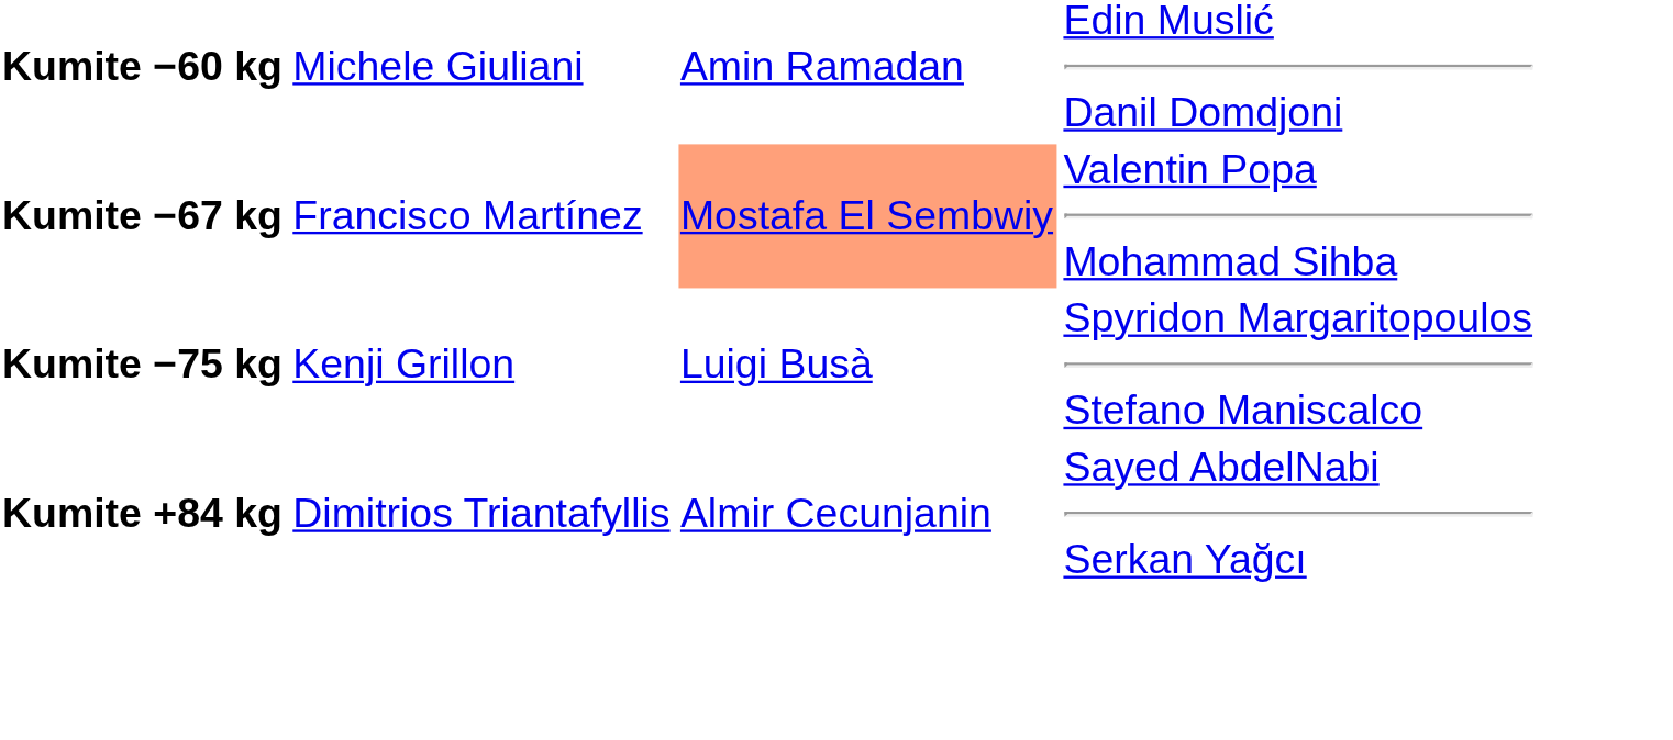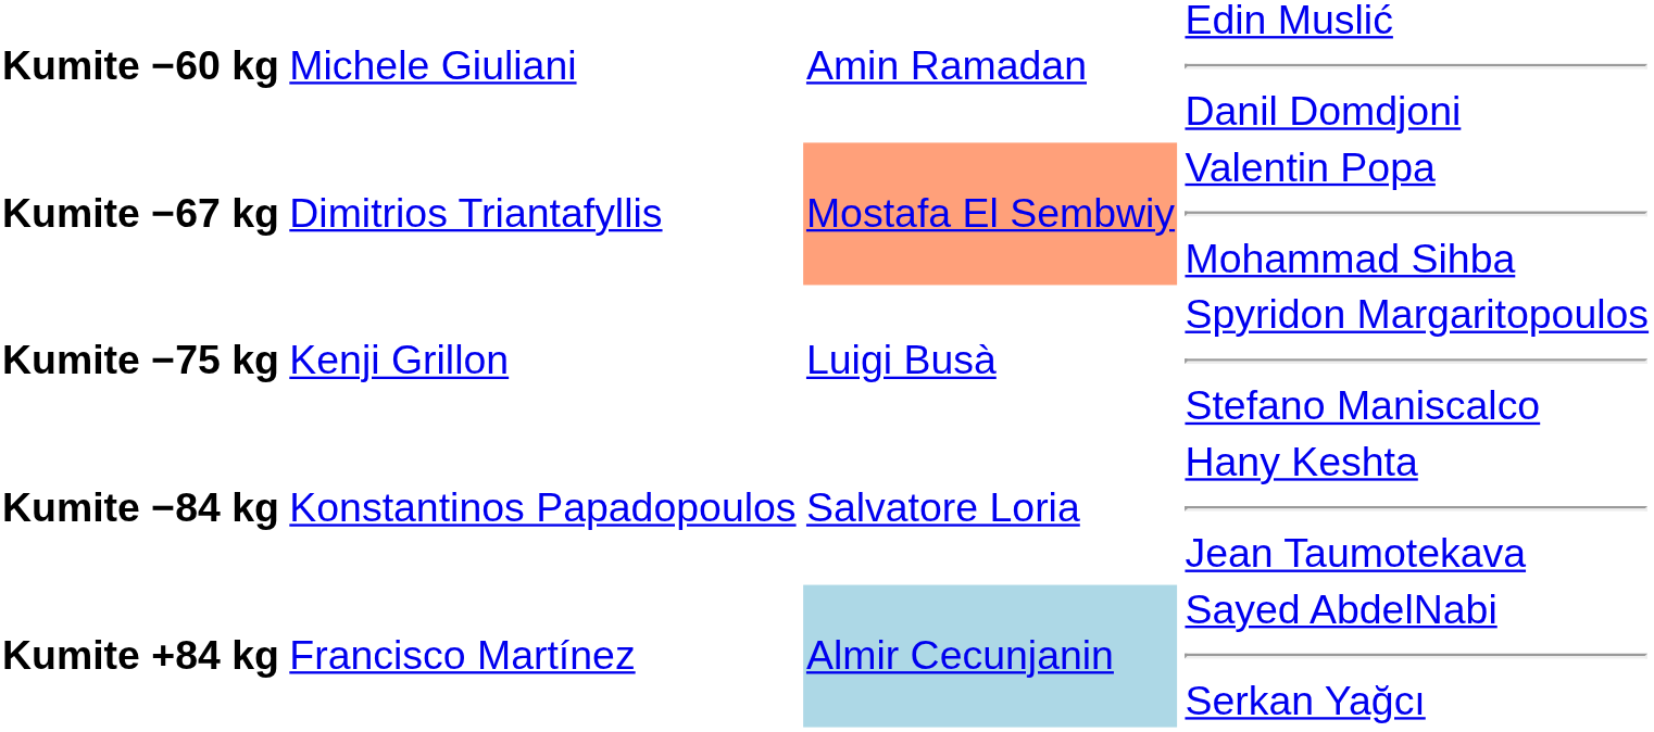 <table>
 <tr>
 <td><strong>Kumite −60 kg</strong></td>
 <td> <a href='#'>Michele Giuliani</a></td>
 <td> <a href='#'>Amin Ramadan</a></td>
 <td> <a href='#'>Edin Muslić</a><hr> <a href='#'>Danil Domdjoni</a></td>
 </tr>
 <tr>
 <td><strong>Kumite −67 kg</strong></td>
-<td> <a href='#'>Francisco Martínez</a></td>
+<td> <a href='#'>Dimitrios Triantafyllis</a></td>
 <td style="background: lightsalmon;"> <a href='#'>Mostafa El Sembwiy</a></td>
 <td> <a href='#'>Valentin Popa</a><hr> <a href='#'>Mohammad Sihba</a></td>
 </tr>
 <tr>
 <td><strong>Kumite −75 kg</strong></td>
 <td> <a href='#'>Kenji Grillon</a></td>
 <td> <a href='#'>Luigi Busà</a></td>
 <td> <a href='#'>Spyridon Margaritopoulos</a><hr> <a href='#'>Stefano Maniscalco</a></td>
 </tr>
 <tr>
+<td><strong>Kumite −84 kg</strong></td>
+<td> <a href='#'>Konstantinos Papadopoulos</a></td>
+<td> <a href='#'>Salvatore Loria</a></td>
+<td> <a href='#'>Hany Keshta</a> <hr> <a href='#'>Jean Taumotekava</a></td>
+</tr>
+<tr>
 <td><strong>Kumite +84 kg</strong></td>
-<td> <a href='#'>Dimitrios Triantafyllis</a></td>
-<td> <a href='#'>Almir Cecunjanin</a></td>
+<td> <a href='#'>Francisco Martínez</a></td>
+<td style="background: lightblue;"> <a href='#'>Almir Cecunjanin</a></td>
 <td> <a href='#'>Sayed AbdelNabi</a><hr> <a href='#'>Serkan Yağcı</a></td>
 </tr>
 </table>
